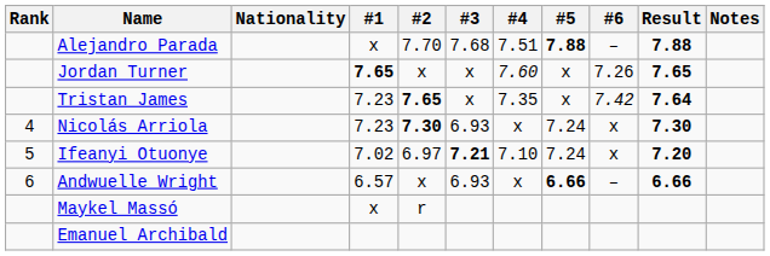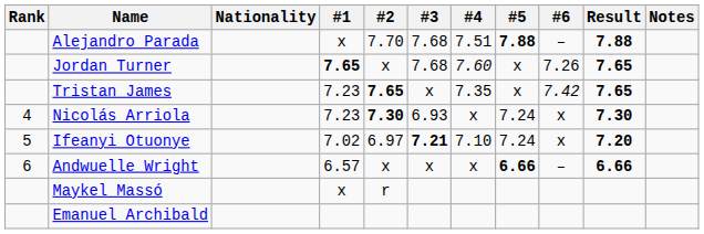 <table class="wikitable sortable" style="text-align:center">
 <tr>
 <th>Rank</th>
 <th>Name</th>
 <th>Nationality</th>
 <th>#1</th>
 <th>#2</th>
 <th>#3</th>
 <th>#4</th>
 <th>#5</th>
 <th>#6</th>
 <th>Result</th>
 <th>Notes</th>
 </tr>
 <tr>
 <td></td>
 <td align=left><a href='#'>Alejandro Parada</a></td>
 <td align=left></td>
 <td>x</td>
 <td>7.70</td>
 <td>7.68</td>
 <td>7.51</td>
 <td><strong>7.88</strong></td>
 <td>–</td>
 <td><strong>7.88</strong></td>
 <td></td>
 </tr>
 <tr>
 <td></td>
 <td align=left><a href='#'>Jordan Turner</a></td>
 <td align=left></td>
 <td><strong>7.65</strong></td>
 <td>x</td>
-<td>x</td>
+<td>7.68</td>
 <td><em>7.60</em></td>
 <td>x</td>
 <td>7.26</td>
 <td><strong>7.65</strong></td>
 <td></td>
 </tr>
 <tr>
 <td></td>
 <td align=left><a href='#'>Tristan James</a></td>
 <td align=left></td>
 <td>7.23</td>
 <td><strong>7.65</strong></td>
 <td>x</td>
 <td>7.35</td>
 <td>x</td>
 <td><em>7.42</em></td>
-<td><strong>7.64</strong></td>
+<td><strong>7.65</strong></td>
 <td></td>
 </tr>
 <tr>
 <td>4</td>
 <td align=left><a href='#'>Nicolás Arriola</a></td>
 <td align=left></td>
 <td>7.23</td>
 <td><strong>7.30</strong></td>
 <td>6.93</td>
 <td>x</td>
 <td>7.24</td>
 <td>x</td>
 <td><strong>7.30</strong></td>
 <td></td>
 </tr>
 <tr>
 <td>5</td>
 <td align=left><a href='#'>Ifeanyi Otuonye</a></td>
 <td align=left></td>
 <td>7.02</td>
 <td>6.97</td>
 <td><strong>7.21</strong></td>
 <td>7.10</td>
 <td>7.24</td>
 <td>x</td>
 <td><strong>7.20</strong></td>
 <td></td>
 </tr>
 <tr>
 <td>6</td>
 <td align=left><a href='#'>Andwuelle Wright</a></td>
 <td align=left></td>
 <td>6.57</td>
 <td>x</td>
-<td>6.93</td>
+<td>x</td>
 <td>x</td>
 <td><strong>6.66</strong></td>
 <td>–</td>
 <td><strong>6.66</strong></td>
 <td></td>
 </tr>
 <tr>
 <td></td>
 <td align=left><a href='#'>Maykel Massó</a></td>
 <td align=left></td>
 <td>x</td>
 <td>r</td>
 <td></td>
 <td></td>
 <td></td>
 <td></td>
 <td><strong></strong></td>
 <td></td>
 </tr>
 <tr>
 <td></td>
 <td align=left><a href='#'>Emanuel Archibald</a></td>
 <td align=left></td>
 <td></td>
 <td></td>
 <td></td>
 <td></td>
 <td></td>
 <td></td>
 <td><strong></strong></td>
 <td></td>
 </tr>
 </table>
